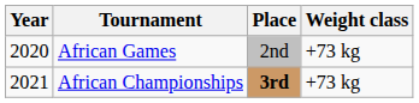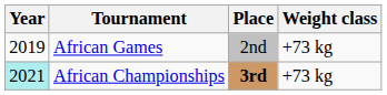 <table class=wikitable>
 <tr>
 <th>Year</th>
 <th>Tournament</th>
 <th>Place</th>
 <th>Weight class</th>
 </tr>
 <tr>
-<td>2020</td>
+<td>2019</td>
 <td><a href='#'>African Games</a></td>
 <td bgcolor="silver" align="center">2nd</td>
 <td>+73 kg</td>
 </tr>
 <tr>
-<td>2021</td>
+<td style="background: paleturquoise;">2021</td>
 <td><a href='#'>African Championships</a></td>
 <td bgcolor="cc9966" align="center"><strong>3rd</strong></td>
 <td>+73 kg</td>
 </tr>
 </table>
